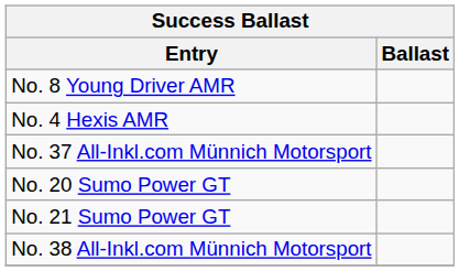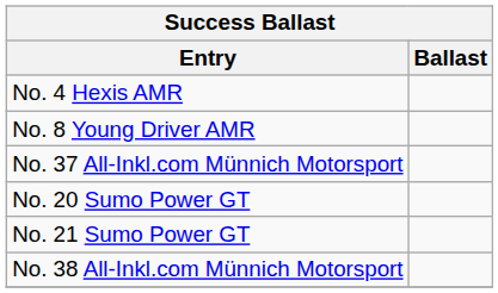 <table class="wikitable" style="font-size: 85%; float:right; margin-left:1em; margin-right:0">
 <tr>
 <th colspan=2>Success Ballast</th>
 </tr>
 <tr>
 <th>Entry</th>
 <th>Ballast</th>
 </tr>
 <tr>
-<td>No. 8 <a href='#'>Young Driver AMR</a></td>
+<td>No. 4 <a href='#'>Hexis AMR</a></td>
 <td></td>
 </tr>
 <tr>
-<td>No. 4 <a href='#'>Hexis AMR</a></td>
+<td>No. 8 <a href='#'>Young Driver AMR</a></td>
 <td></td>
 </tr>
 <tr>
 <td>No. 37 <a href='#'>All-Inkl.com Münnich Motorsport</a></td>
 <td></td>
 </tr>
 <tr>
 <td>No. 20 <a href='#'>Sumo Power GT</a></td>
 <td></td>
 </tr>
 <tr>
 <td>No. 21 <a href='#'>Sumo Power GT</a></td>
 <td></td>
 </tr>
 <tr>
 <td>No. 38 <a href='#'>All-Inkl.com Münnich Motorsport</a></td>
 <td></td>
 </tr>
 <tr>
 </tr>
 </table>
